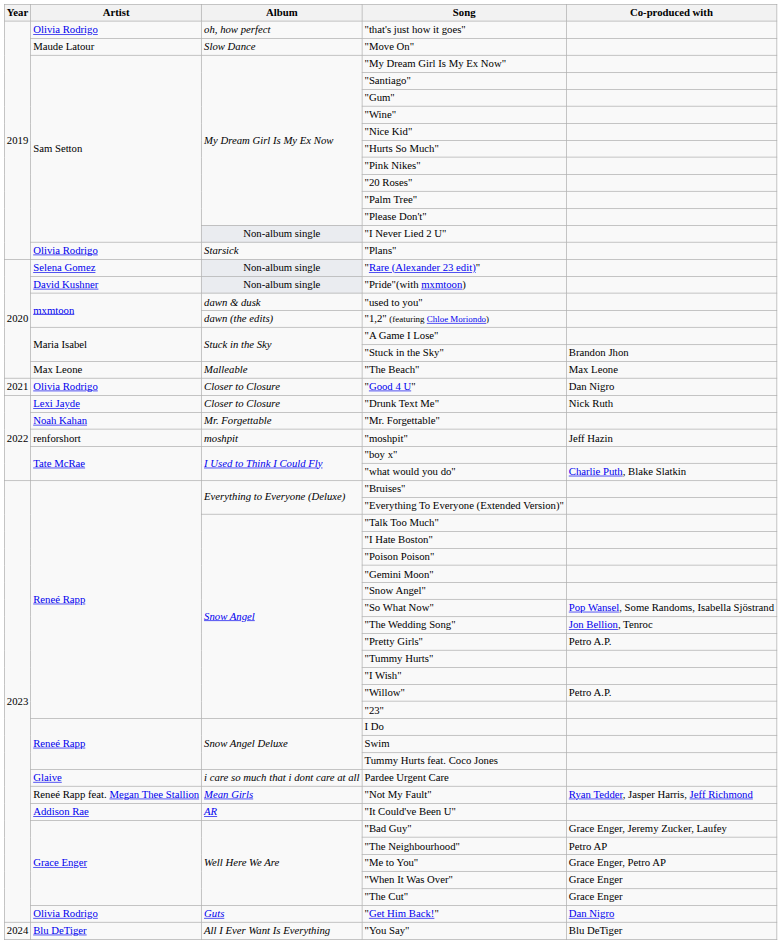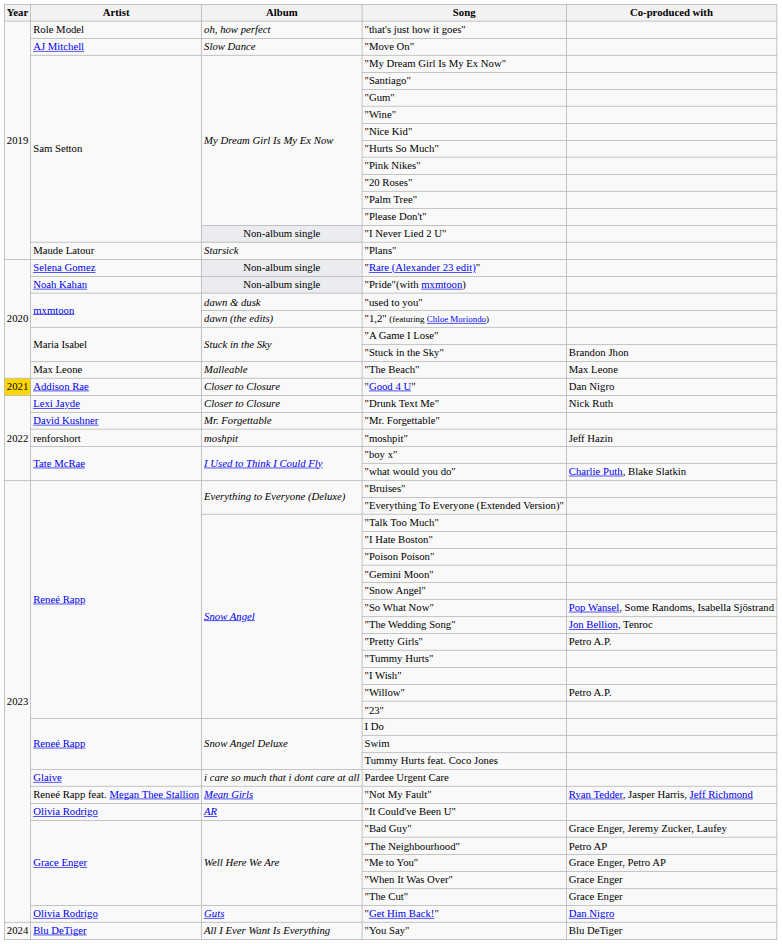 <table class="wikitable">
 <tr>
 <th>Year</th>
 <th>Artist</th>
 <th>Album</th>
 <th>Song</th>
 <th>Co-produced with</th>
 </tr>
 <tr>
 <td rowspan="14">2019</td>
-<td><a href='#'>Olivia Rodrigo</a></td>
+<td>Role Model</td>
 <td><em>oh, how perfect</em></td>
 <td>"that's just how it goes"</td>
 <td></td>
 </tr>
 <tr>
-<td>Maude Latour</td>
+<td><a href='#'>AJ Mitchell</a></td>
 <td><em>Slow Dance</em></td>
 <td>"Move On"</td>
 <td></td>
 </tr>
 <tr>
 <td rowspan="11">Sam Setton</td>
 <td rowspan="10"><em>My Dream Girl Is My Ex Now</em></td>
 <td>"My Dream Girl Is My Ex Now"</td>
 <td></td>
 </tr>
 <tr>
 <td>"Santiago"</td>
 <td></td>
 </tr>
 <tr>
 <td>"Gum"</td>
 <td></td>
 </tr>
 <tr>
 <td>"Wine"</td>
 <td></td>
 </tr>
 <tr>
 <td>"Nice Kid"</td>
 <td></td>
 </tr>
 <tr>
 <td>"Hurts So Much"</td>
 <td></td>
 </tr>
 <tr>
 <td>"Pink Nikes"</td>
 <td></td>
 </tr>
 <tr>
 <td>"20 Roses"</td>
 <td></td>
 </tr>
 <tr>
 <td>"Palm Tree"</td>
 <td></td>
 </tr>
 <tr>
 <td>"Please Don't"</td>
 <td></td>
 </tr>
 <tr>
 <td style="background: #EAECF0; text-align:center;">Non-album single</td>
 <td>"I Never Lied 2 U"</td>
 <td></td>
 </tr>
 <tr>
-<td><a href='#'>Olivia Rodrigo</a></td>
+<td>Maude Latour</td>
 <td><em>Starsick</em></td>
 <td>"Plans"</td>
 <td></td>
 </tr>
 <tr>
 <td rowspan="7">2020</td>
 <td><a href='#'>Selena Gomez</a></td>
 <td style="background: #EAECF0; text-align:center;">Non-album single</td>
 <td>"<a href='#'>Rare (Alexander 23 edit)</a>"</td>
 <td></td>
 </tr>
 <tr>
-<td><a href='#'>David Kushner</a></td>
+<td><a href='#'>Noah Kahan</a></td>
 <td style="background: #EAECF0; text-align:center;">Non-album single</td>
 <td>"Pride"(with <a href='#'>mxmtoon</a>)</td>
 <td></td>
 </tr>
 <tr>
 <td rowspan="2"><a href='#'>mxmtoon</a></td>
 <td><em>dawn & dusk</em></td>
 <td>"used to you"</td>
 <td></td>
 </tr>
 <tr>
 <td><em>dawn (the edits)</em></td>
 <td>"1,2" <small>(featuring <a href='#'>Chloe Moriondo</a>)</small></td>
 <td></td>
 </tr>
 <tr>
 <td rowspan="2">Maria Isabel</td>
 <td rowspan="2"><em>Stuck in the Sky</em></td>
 <td>"A Game I Lose"</td>
 <td></td>
 </tr>
 <tr>
 <td>"Stuck in the Sky"</td>
 <td>Brandon Jhon</td>
 </tr>
 <tr>
 <td>Max Leone</td>
 <td><em>Malleable</em></td>
 <td>"The Beach"</td>
 <td>Max Leone</td>
 </tr>
 <tr>
-<td rowspan="1">2021</td>
-<td><a href='#'>Olivia Rodrigo</a></td>
+<td rowspan="1" style="background: gold;">2021</td>
+<td><a href='#'>Addison Rae</a></td>
 <td><em>Closer to Closure</em></td>
 <td>"<a href='#'>Good 4 U</a>"</td>
 <td>Dan Nigro</td>
 </tr>
 <tr>
 <td rowspan="5">2022</td>
 <td><a href='#'>Lexi Jayde</a></td>
 <td><em>Closer to Closure</em></td>
 <td>"Drunk Text Me"</td>
 <td>Nick Ruth</td>
 </tr>
 <tr>
-<td><a href='#'>Noah Kahan</a></td>
+<td><a href='#'>David Kushner</a></td>
 <td><em>Mr. Forgettable</em></td>
 <td>"Mr. Forgettable"</td>
 <td></td>
 </tr>
 <tr>
 <td>renforshort</td>
 <td><em>moshpit</em></td>
 <td>"moshpit"</td>
 <td>Jeff Hazin</td>
 </tr>
 <tr>
 <td rowspan="2"><a href='#'>Tate McRae</a></td>
 <td rowspan="2"><em><a href='#'>I Used to Think I Could Fly</a></em></td>
 <td>"boy x"</td>
 <td></td>
 </tr>
 <tr>
 <td>"what would you do"</td>
 <td><a href='#'>Charlie Puth</a>, Blake Slatkin</td>
 </tr>
 <tr>
 <td rowspan="26">2023</td>
 <td rowspan="14"><a href='#'>Reneé Rapp</a></td>
 <td rowspan="2"><em>Everything to Everyone (Deluxe)</em></td>
 <td>"Bruises"</td>
 <td></td>
 </tr>
 <tr>
 <td>"Everything To Everyone (Extended Version)"</td>
 <td></td>
 </tr>
 <tr>
 <td rowspan="12"><em><a href='#'>Snow Angel</a></em></td>
 <td>"Talk Too Much"</td>
 <td></td>
 </tr>
 <tr>
 <td>"I Hate Boston"</td>
 <td></td>
 </tr>
 <tr>
 <td>"Poison Poison"</td>
 <td></td>
 </tr>
 <tr>
 <td>"Gemini Moon"</td>
 <td></td>
 </tr>
 <tr>
 <td>"Snow Angel"</td>
 <td></td>
 </tr>
 <tr>
 <td>"So What Now"</td>
 <td><a href='#'>Pop Wansel</a>, Some Randoms, Isabella Sjöstrand</td>
 </tr>
 <tr>
 <td>"The Wedding Song"</td>
 <td><a href='#'>Jon Bellion</a>, Tenroc</td>
 </tr>
 <tr>
 <td>"Pretty Girls"</td>
 <td>Petro A.P.</td>
 </tr>
 <tr>
 <td>"Tummy Hurts"</td>
 <td></td>
 </tr>
 <tr>
 <td>"I Wish"</td>
 <td></td>
 </tr>
 <tr>
 <td>"Willow"</td>
 <td>Petro A.P.</td>
 </tr>
 <tr>
 <td>"23"</td>
 <td></td>
 </tr>
 <tr>
 <td rowspan="3"><a href='#'>Reneé Rapp</a></td>
 <td rowspan="3"><em>Snow Angel Deluxe</em></td>
 <td>I Do</td>
 <td></td>
 </tr>
 <tr>
 <td>Swim</td>
 <td></td>
 </tr>
 <tr>
 <td>Tummy Hurts feat. Coco Jones</td>
 <td></td>
 </tr>
 <tr>
 <td><a href='#'>Glaive</a></td>
 <td><em>i care so much that i dont care at all</em></td>
 <td>Pardee Urgent Care</td>
 <td></td>
 </tr>
 <tr>
 <td>Reneé Rapp feat. <a href='#'>Megan Thee Stallion</a></td>
 <td><em><a href='#'>Mean Girls</a></em></td>
 <td>"Not My Fault"</td>
 <td><a href='#'>Ryan Tedder</a>, Jasper Harris, <a href='#'>Jeff Richmond</a></td>
 </tr>
 <tr>
-<td><a href='#'>Addison Rae</a></td>
+<td><a href='#'>Olivia Rodrigo</a></td>
 <td><em><a href='#'>AR</a></em></td>
 <td>"It Could've Been U"</td>
 <td></td>
 </tr>
 <tr>
 <td rowspan="5"><a href='#'>Grace Enger</a></td>
 <td rowspan="5"><em>Well Here We Are</em></td>
 <td>"Bad Guy"</td>
 <td>Grace Enger, Jeremy Zucker, Laufey</td>
 </tr>
 <tr>
 <td>"The Neighbourhood"</td>
 <td>Petro AP</td>
 </tr>
 <tr>
 <td>"Me to You"</td>
 <td>Grace Enger, Petro AP</td>
 </tr>
 <tr>
 <td>"When It Was Over"</td>
 <td>Grace Enger</td>
 </tr>
 <tr>
 <td>"The Cut"</td>
 <td>Grace Enger</td>
 </tr>
 <tr>
 <td><a href='#'>Olivia Rodrigo</a></td>
 <td><em><a href='#'>Guts</a></em></td>
 <td>"<a href='#'>Get Him Back!</a>"</td>
 <td><a href='#'>Dan Nigro</a></td>
 </tr>
 <tr>
 <td>2024</td>
 <td><a href='#'>Blu DeTiger</a></td>
 <td><em>All I Ever Want Is Everything</em></td>
 <td>"You Say"</td>
 <td>Blu DeTiger</td>
 </tr>
 </table>
